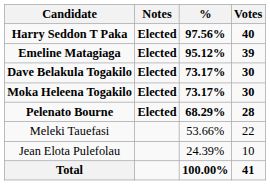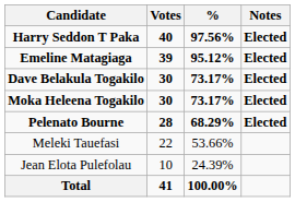 <table class="wikitable centre" style="text-align:center;">
 <tr>
 <th>Candidate</th>
+<th>Votes</th>
+<th>%</th>
 <th>Notes</th>
-<th>%</th>
-<th>Votes</th>
 </tr>
 <tr>
 <td><strong>Harry Seddon T Paka</strong></td>
+<td><strong>40</strong></td>
+<td><strong>97.56%</strong></td>
 <td><strong>Elected</strong></td>
-<td><strong>97.56%</strong></td>
-<td><strong>40</strong></td>
 </tr>
 <tr>
 <td><strong>Emeline Matagiaga</strong></td>
+<td><strong>39</strong></td>
+<td><strong>95.12%</strong></td>
 <td><strong>Elected</strong></td>
-<td><strong>95.12%</strong></td>
-<td><strong>39</strong></td>
 </tr>
 <tr>
 <td><strong>Dave Belakula Togakilo</strong></td>
+<td><strong>30</strong></td>
+<td><strong>73.17%</strong></td>
 <td><strong>Elected</strong></td>
-<td><strong>73.17%</strong></td>
-<td><strong>30</strong></td>
 </tr>
 <tr>
 <td><strong>Moka Heleena Togakilo</strong></td>
+<td><strong>30</strong></td>
+<td><strong>73.17%</strong></td>
 <td><strong>Elected</strong></td>
-<td><strong>73.17%</strong></td>
-<td><strong>30</strong></td>
 </tr>
 <tr>
 <td><strong>Pelenato Bourne</strong></td>
+<td><strong>28</strong></td>
+<td><strong>68.29%</strong></td>
 <td><strong>Elected</strong></td>
-<td><strong>68.29%</strong></td>
-<td><strong>28</strong></td>
 </tr>
 <tr>
 <td>Meleki Tauefasi</td>
+<td>22</td>
+<td>53.66%</td>
 <td></td>
-<td>53.66%</td>
-<td>22</td>
 </tr>
 <tr>
 <td>Jean Elota Pulefolau</td>
+<td>10</td>
+<td>24.39%</td>
 <td></td>
-<td>24.39%</td>
-<td>10</td>
 </tr>
 <tr>
 <th>Total</th>
+<td><strong>41</strong></td>
+<td><strong>100.00%</strong></td>
 <td></td>
-<td><strong>100.00%</strong></td>
-<td><strong>41</strong></td>
 </tr>
 </table>
